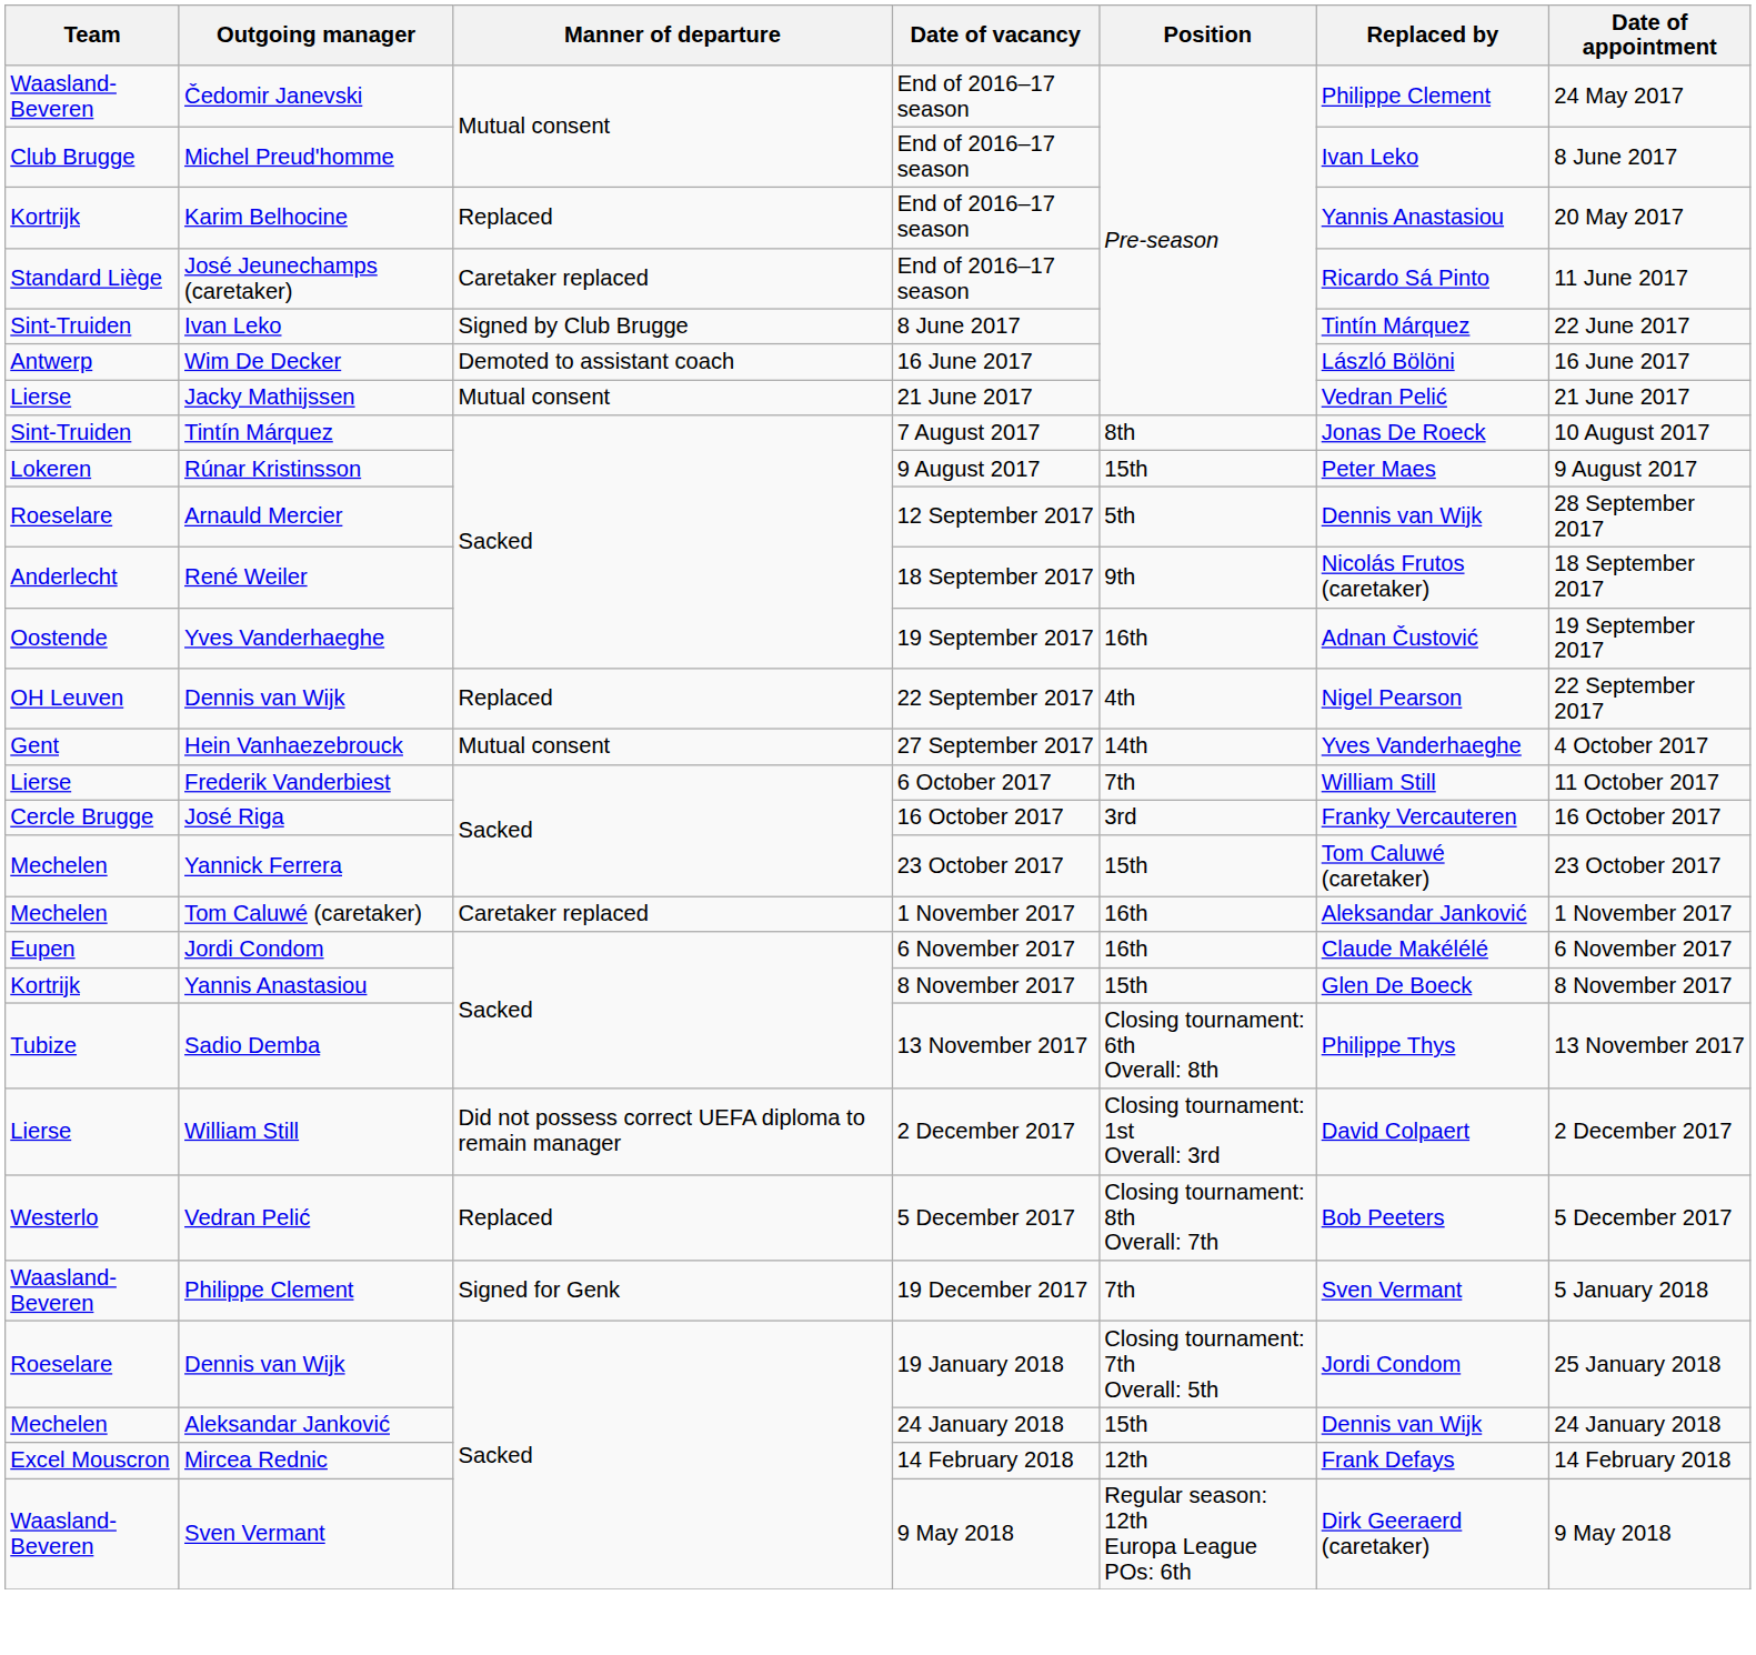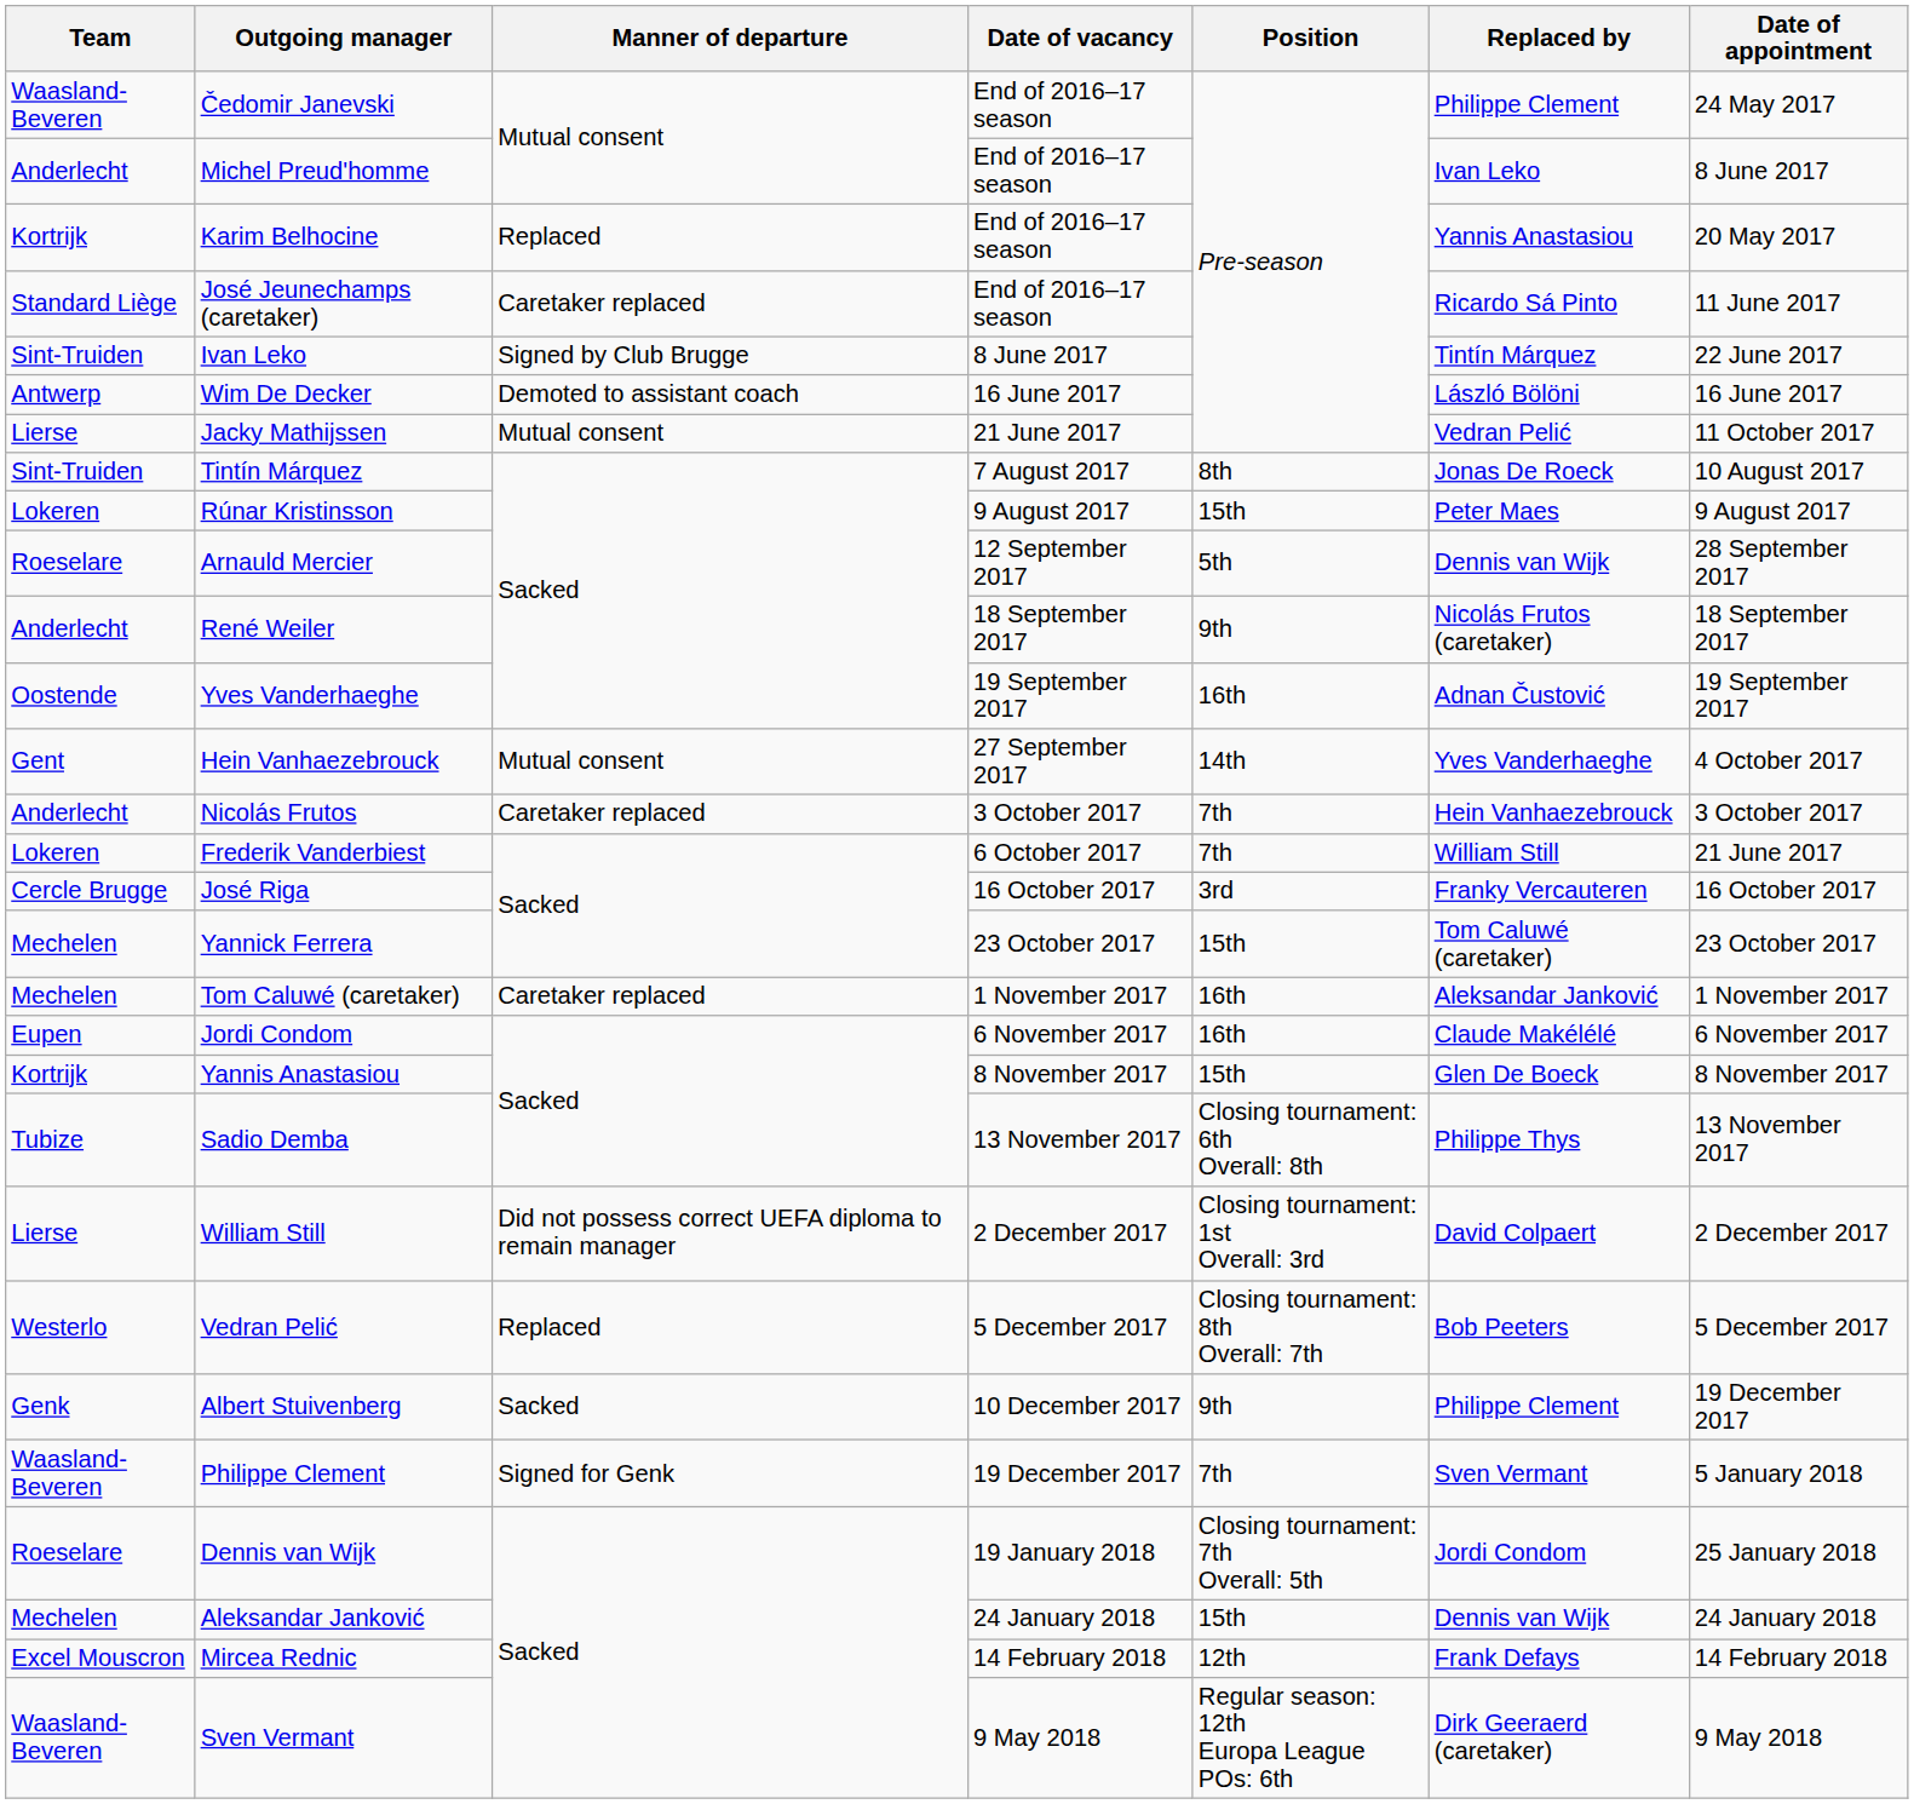 <table class="wikitable">
 <tr>
 <th>Team</th>
 <th>Outgoing manager</th>
 <th>Manner of departure</th>
 <th>Date of vacancy</th>
 <th>Position</th>
 <th>Replaced by</th>
 <th>Date of appointment</th>
 </tr>
 <tr>
 <td><a href='#'>Waasland-Beveren</a></td>
 <td> <a href='#'>Čedomir Janevski</a></td>
 <td rowspan=2>Mutual consent</td>
 <td>End of 2016–17 season</td>
 <td rowspan=7><em>Pre-season</em></td>
 <td> <a href='#'>Philippe Clement</a></td>
 <td>24 May 2017 </td>
 </tr>
 <tr>
-<td><a href='#'>Club Brugge</a></td>
+<td><a href='#'>Anderlecht</a></td>
 <td> <a href='#'>Michel Preud'homme</a></td>
 <td>End of 2016–17 season</td>
 <td> <a href='#'>Ivan Leko</a></td>
 <td>8 June 2017 </td>
 </tr>
 <tr>
 <td><a href='#'>Kortrijk</a></td>
 <td> <a href='#'>Karim Belhocine</a></td>
 <td>Replaced</td>
 <td>End of 2016–17 season</td>
 <td> <a href='#'>Yannis Anastasiou</a></td>
 <td>20 May 2017  </td>
 </tr>
 <tr>
 <td><a href='#'>Standard Liège</a></td>
 <td> <a href='#'>José Jeunechamps</a> (caretaker)</td>
 <td>Caretaker replaced</td>
 <td>End of 2016–17 season</td>
 <td> <a href='#'>Ricardo Sá Pinto</a></td>
 <td>11 June 2017 </td>
 </tr>
 <tr>
 <td><a href='#'>Sint-Truiden</a></td>
 <td> <a href='#'>Ivan Leko</a></td>
 <td>Signed by Club Brugge</td>
 <td>8 June 2017 </td>
 <td> <a href='#'>Tintín Márquez</a></td>
 <td>22 June 2017 </td>
 </tr>
 <tr>
 <td><a href='#'>Antwerp</a></td>
 <td> <a href='#'>Wim De Decker</a></td>
 <td>Demoted to assistant coach</td>
 <td>16 June 2017 </td>
 <td> <a href='#'>László Bölöni</a></td>
 <td>16 June 2017 </td>
 </tr>
 <tr>
 <td><a href='#'>Lierse</a></td>
 <td> <a href='#'>Jacky Mathijssen</a></td>
 <td>Mutual consent</td>
 <td>21 June 2017 </td>
 <td> <a href='#'>Vedran Pelić</a></td>
-<td>21 June 2017 </td>
+<td>11 October 2017 </td>
 </tr>
 <tr>
 <td><a href='#'>Sint-Truiden</a></td>
 <td> <a href='#'>Tintín Márquez</a></td>
 <td rowspan=5>Sacked</td>
 <td>7 August 2017 </td>
 <td>8th</td>
 <td> <a href='#'>Jonas De Roeck</a></td>
 <td>10 August 2017 </td>
 </tr>
 <tr>
 <td><a href='#'>Lokeren</a></td>
 <td> <a href='#'>Rúnar Kristinsson</a></td>
 <td>9 August 2017 </td>
 <td>15th</td>
 <td> <a href='#'>Peter Maes</a></td>
 <td>9 August 2017 </td>
 </tr>
 <tr>
 <td><a href='#'>Roeselare</a></td>
 <td> <a href='#'>Arnauld Mercier</a></td>
 <td>12 September 2017 </td>
 <td>5th</td>
 <td> <a href='#'>Dennis van Wijk</a></td>
 <td>28 September 2017 </td>
 </tr>
 <tr>
 <td><a href='#'>Anderlecht</a></td>
 <td> <a href='#'>René Weiler</a></td>
 <td>18 September 2017 </td>
 <td>9th</td>
 <td> <a href='#'>Nicolás Frutos</a> (caretaker)</td>
 <td>18 September 2017 </td>
 </tr>
 <tr>
 <td><a href='#'>Oostende</a></td>
 <td> <a href='#'>Yves Vanderhaeghe</a></td>
 <td>19 September 2017 </td>
 <td>16th</td>
 <td> <a href='#'>Adnan Čustović</a></td>
 <td>19 September 2017 </td>
 </tr>
 <tr>
-<td><a href='#'>OH Leuven</a></td>
-<td> <a href='#'>Dennis van Wijk</a></td>
-<td>Replaced</td>
-<td>22 September 2017 </td>
-<td>4th</td>
-<td> <a href='#'>Nigel Pearson</a></td>
-<td>22 September 2017 </td>
-</tr>
-<tr>
 <td><a href='#'>Gent</a></td>
 <td> <a href='#'>Hein Vanhaezebrouck</a></td>
 <td>Mutual consent</td>
 <td>27 September 2017 </td>
 <td>14th</td>
 <td> <a href='#'>Yves Vanderhaeghe</a></td>
 <td>4 October 2017 </td>
 </tr>
 <tr>
-<td><a href='#'>Lierse</a></td>
+<td><a href='#'>Anderlecht</a></td>
+<td> <a href='#'>Nicolás Frutos</a></td>
+<td>Caretaker replaced</td>
+<td>3 October 2017 </td>
+<td>7th</td>
+<td> <a href='#'>Hein Vanhaezebrouck</a></td>
+<td>3 October 2017 </td>
+</tr>
+<tr>
+<td><a href='#'>Lokeren</a></td>
 <td> <a href='#'>Frederik Vanderbiest</a></td>
 <td rowspan=3>Sacked</td>
 <td>6 October 2017 </td>
 <td>7th</td>
 <td> <a href='#'>William Still</a></td>
-<td>11 October 2017 </td>
+<td>21 June 2017 </td>
 </tr>
 <tr>
 <td><a href='#'>Cercle Brugge</a></td>
 <td> <a href='#'>José Riga</a></td>
 <td>16 October 2017 </td>
 <td>3rd</td>
 <td> <a href='#'>Franky Vercauteren</a></td>
 <td>16 October 2017 </td>
 </tr>
 <tr>
 <td><a href='#'>Mechelen</a></td>
 <td> <a href='#'>Yannick Ferrera</a></td>
 <td>23 October 2017 </td>
 <td>15th</td>
 <td> <a href='#'>Tom Caluwé</a> (caretaker)</td>
 <td>23 October 2017 </td>
 </tr>
 <tr>
 <td><a href='#'>Mechelen</a></td>
 <td> <a href='#'>Tom Caluwé</a> (caretaker)</td>
 <td>Caretaker replaced</td>
 <td>1 November 2017 </td>
 <td>16th</td>
 <td> <a href='#'>Aleksandar Janković</a></td>
 <td>1 November 2017 </td>
 </tr>
 <tr>
 <td><a href='#'>Eupen</a></td>
 <td> <a href='#'>Jordi Condom</a></td>
 <td rowspan=3>Sacked</td>
 <td>6 November 2017 </td>
 <td>16th</td>
 <td> <a href='#'>Claude Makélélé</a></td>
 <td>6 November 2017 </td>
 </tr>
 <tr>
 <td><a href='#'>Kortrijk</a></td>
 <td> <a href='#'>Yannis Anastasiou</a></td>
 <td>8 November 2017 </td>
 <td>15th</td>
 <td> <a href='#'>Glen De Boeck</a></td>
 <td>8 November 2017 </td>
 </tr>
 <tr>
 <td><a href='#'>Tubize</a></td>
 <td> <a href='#'>Sadio Demba</a></td>
 <td>13 November 2017 </td>
 <td>Closing tournament: 6th<br>Overall: 8th</td>
 <td> <a href='#'>Philippe Thys</a></td>
 <td>13 November 2017 </td>
 </tr>
 <tr>
 <td><a href='#'>Lierse</a></td>
 <td> <a href='#'>William Still</a></td>
 <td>Did not possess correct UEFA diploma to remain manager</td>
 <td>2 December 2017 </td>
 <td>Closing tournament: 1st<br>Overall: 3rd</td>
 <td> <a href='#'>David Colpaert</a></td>
 <td>2 December 2017 </td>
 </tr>
 <tr>
 <td><a href='#'>Westerlo</a></td>
 <td> <a href='#'>Vedran Pelić</a></td>
 <td>Replaced</td>
 <td>5 December 2017 </td>
 <td>Closing tournament: 8th<br>Overall: 7th</td>
 <td> <a href='#'>Bob Peeters</a></td>
 <td>5 December 2017 </td>
 </tr>
 <tr>
+<td><a href='#'>Genk</a></td>
+<td> <a href='#'>Albert Stuivenberg</a></td>
+<td>Sacked</td>
+<td>10 December 2017 </td>
+<td>9th</td>
+<td> <a href='#'>Philippe Clement</a></td>
+<td>19 December 2017 </td>
+</tr>
+<tr>
 <td><a href='#'>Waasland-Beveren</a></td>
 <td> <a href='#'>Philippe Clement</a></td>
 <td>Signed for Genk</td>
 <td>19 December 2017 </td>
 <td>7th</td>
 <td> <a href='#'>Sven Vermant</a></td>
 <td>5 January 2018 </td>
 </tr>
 <tr>
 <td><a href='#'>Roeselare</a></td>
 <td> <a href='#'>Dennis van Wijk</a></td>
 <td rowspan=4>Sacked</td>
 <td>19 January 2018 </td>
 <td>Closing tournament: 7th<br>Overall: 5th</td>
 <td> <a href='#'>Jordi Condom</a></td>
 <td>25 January 2018 </td>
 </tr>
 <tr>
 <td><a href='#'>Mechelen</a></td>
 <td> <a href='#'>Aleksandar Janković</a></td>
 <td>24 January 2018 </td>
 <td>15th</td>
 <td> <a href='#'>Dennis van Wijk</a></td>
 <td>24 January 2018 </td>
 </tr>
 <tr>
 <td><a href='#'>Excel Mouscron</a></td>
 <td> <a href='#'>Mircea Rednic</a></td>
 <td>14 February 2018 </td>
 <td>12th</td>
 <td> <a href='#'>Frank Defays</a></td>
 <td>14 February 2018 </td>
 </tr>
 <tr>
 <td><a href='#'>Waasland-Beveren</a></td>
 <td> <a href='#'>Sven Vermant</a></td>
 <td>9 May 2018 </td>
 <td>Regular season: 12th<br>Europa League POs: 6th</td>
 <td> <a href='#'>Dirk Geeraerd</a> (caretaker)</td>
 <td>9 May 2018 </td>
 </tr>
 </table>
